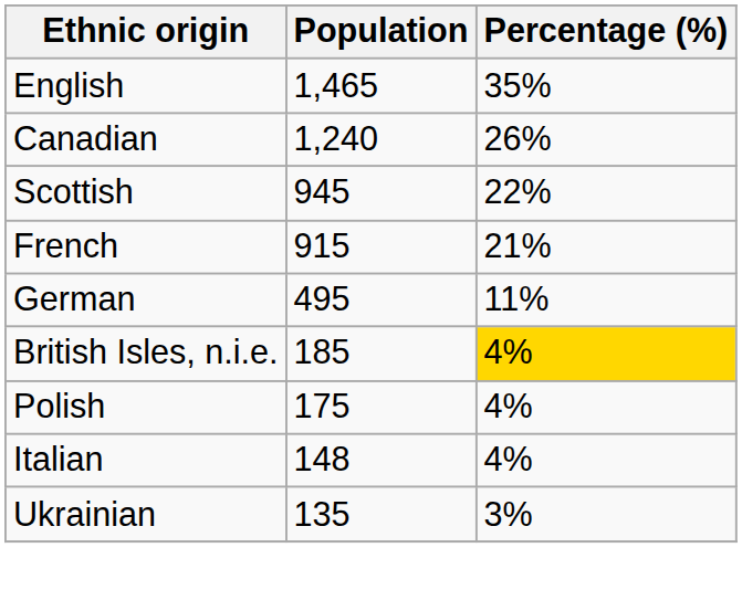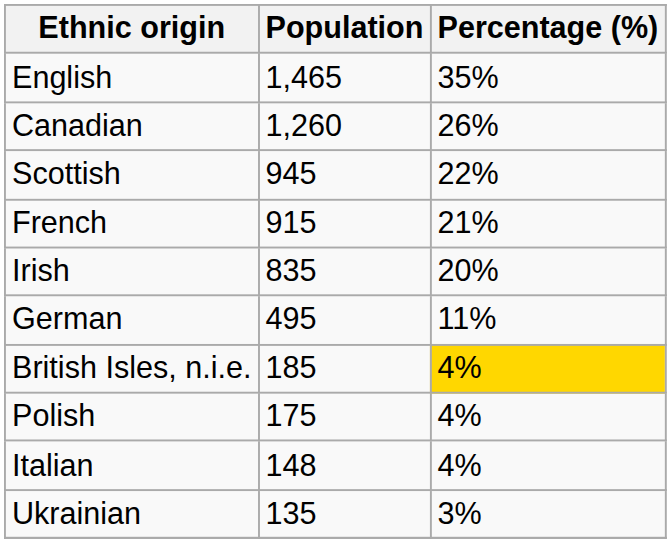 <table class="wikitable">
 <tr>
 <th>Ethnic origin</th>
 <th>Population</th>
 <th>Percentage (%)</th>
 </tr>
 <tr>
 <td>English</td>
 <td>1,465</td>
 <td>35%</td>
 </tr>
 <tr>
 <td>Canadian</td>
-<td>1,240</td>
+<td>1,260</td>
 <td>26%</td>
 </tr>
 <tr>
 <td>Scottish</td>
 <td>945</td>
 <td>22%</td>
 </tr>
 <tr>
 <td>French</td>
 <td>915</td>
 <td>21%</td>
+</tr>
+<tr>
+<td>Irish</td>
+<td>835</td>
+<td>20%</td>
 </tr>
 <tr>
 <td>German</td>
 <td>495</td>
 <td>11%</td>
 </tr>
 <tr>
 <td>British Isles, n.i.e.</td>
 <td>185</td>
 <td style="background: gold;">4%</td>
 </tr>
 <tr>
 <td>Polish</td>
 <td>175</td>
 <td>4%</td>
 </tr>
 <tr>
 <td>Italian</td>
 <td>148</td>
 <td>4%</td>
 </tr>
 <tr>
 <td>Ukrainian</td>
 <td>135</td>
 <td>3%</td>
 </tr>
 <tr>
 </tr>
 </table>
